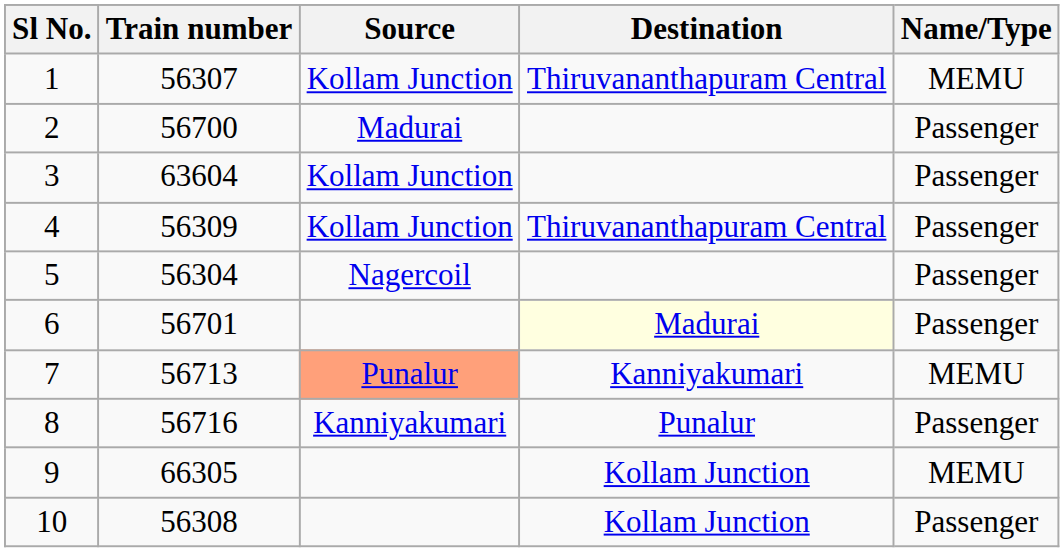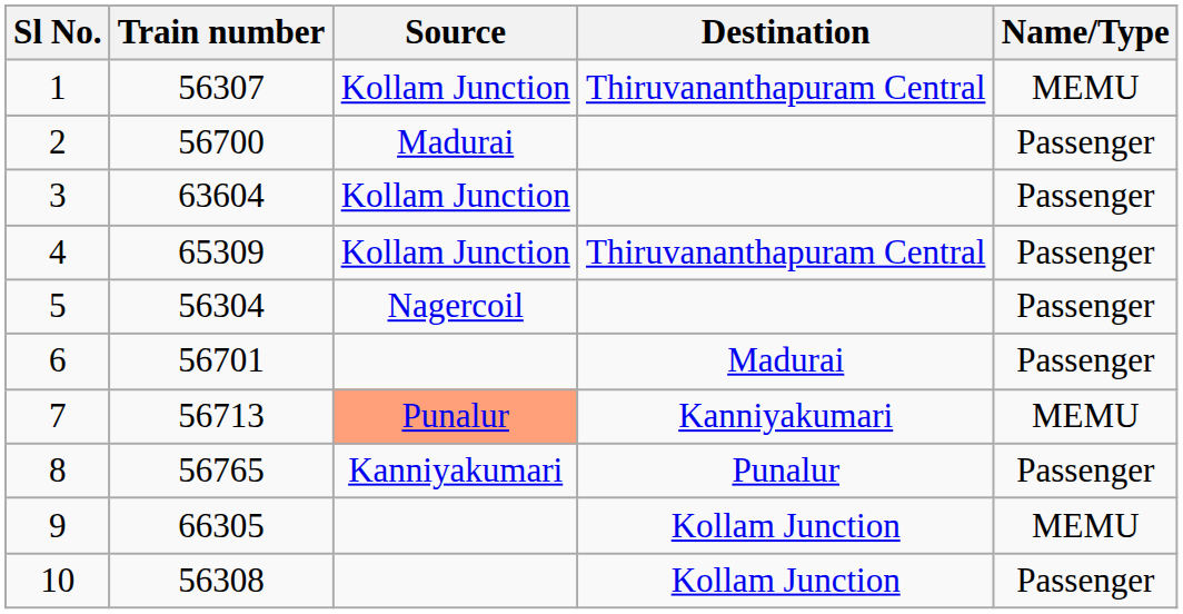 <table class="wikitable plainrowheaders unsortable" style="text-align:center">
 <tr>
 <th scope="col">Sl No.</th>
 <th scope="col">Train number</th>
 <th scope="col">Source</th>
 <th scope="col">Destination</th>
 <th scope="col">Name/Type</th>
 </tr>
 <tr>
 <td valign="center">1</td>
 <td valign="center">56307</td>
 <td valign="center"><a href='#'>Kollam Junction</a></td>
 <td valign="center"><a href='#'>Thiruvananthapuram Central</a></td>
 <td valign="center">MEMU</td>
 </tr>
 <tr>
 <td valign="center">2</td>
 <td valign="center">56700</td>
 <td valign="center"><a href='#'>Madurai</a></td>
 <td valign="center"></td>
 <td valign="center">Passenger</td>
 </tr>
 <tr>
 <td valign="center">3</td>
 <td valign="center">63604</td>
 <td valign="center"><a href='#'>Kollam Junction</a></td>
 <td valign="center"></td>
 <td valign="center">Passenger</td>
 </tr>
 <tr>
 <td valign="center">4</td>
-<td valign="center">56309</td>
+<td valign="center">65309</td>
 <td valign="center"><a href='#'>Kollam Junction</a></td>
 <td valign="center"><a href='#'>Thiruvananthapuram Central</a></td>
 <td valign="center">Passenger</td>
 </tr>
 <tr>
 <td valign="center">5</td>
 <td valign="center">56304</td>
 <td valign="center"><a href='#'>Nagercoil</a></td>
 <td valign="center"></td>
 <td valign="center">Passenger</td>
 </tr>
 <tr>
 <td valign="center">6</td>
 <td valign="center">56701</td>
 <td valign="center"></td>
-<td valign="center" style="background: lightyellow;"><a href='#'>Madurai</a></td>
+<td valign="center"><a href='#'>Madurai</a></td>
 <td valign="center">Passenger</td>
 </tr>
 <tr>
 <td valign="center">7</td>
 <td valign="center">56713</td>
 <td valign="center" style="background: lightsalmon;"><a href='#'>Punalur</a></td>
 <td valign="center"><a href='#'>Kanniyakumari</a></td>
 <td valign="center">MEMU</td>
 </tr>
 <tr>
 <td valign="center">8</td>
-<td valign="center">56716</td>
+<td valign="center">56765</td>
 <td valign="center"><a href='#'>Kanniyakumari</a></td>
 <td valign="center"><a href='#'>Punalur</a></td>
 <td valign="center">Passenger</td>
 </tr>
 <tr>
 <td valign="center">9</td>
 <td valign="center">66305</td>
 <td valign="center"></td>
 <td valign="center"><a href='#'>Kollam Junction</a></td>
 <td valign="center">MEMU</td>
 </tr>
 <tr>
 <td valign="center">10</td>
 <td valign="center">56308</td>
 <td valign="center"></td>
 <td valign="center"><a href='#'>Kollam Junction</a></td>
 <td valign="center">Passenger</td>
 </tr>
 </table>
